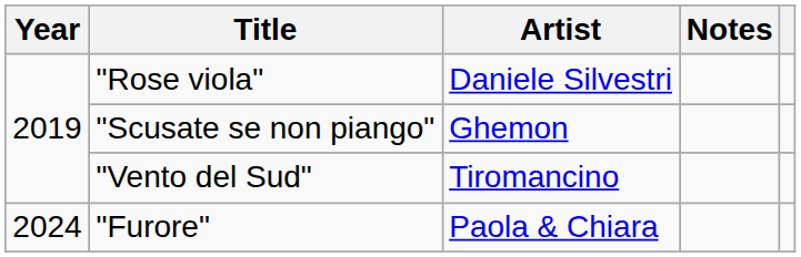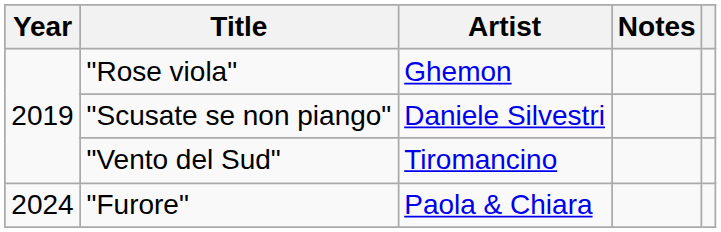 <table class="wikitable sortable">
 <tr>
 <th>Year</th>
 <th>Title</th>
 <th>Artist</th>
 <th class="unsortable">Notes</th>
 <th class="unsortable"></th>
 </tr>
 <tr>
 <td rowspan="3">2019</td>
 <td>"Rose viola"</td>
-<td><a href='#'>Daniele Silvestri</a></td>
+<td><a href='#'>Ghemon</a></td>
 <td></td>
 <td></td>
 </tr>
 <tr>
 <td>"Scusate se non piango"</td>
-<td><a href='#'>Ghemon</a></td>
+<td><a href='#'>Daniele Silvestri</a></td>
 <td></td>
 <td></td>
 </tr>
 <tr>
 <td>"Vento del Sud"</td>
 <td><a href='#'>Tiromancino</a></td>
 <td></td>
 <td></td>
 </tr>
 <tr>
 <td>2024</td>
 <td>"Furore"</td>
 <td><a href='#'>Paola & Chiara</a></td>
 <td></td>
 <td style="text-align:center;"></td>
 </tr>
 </table>
